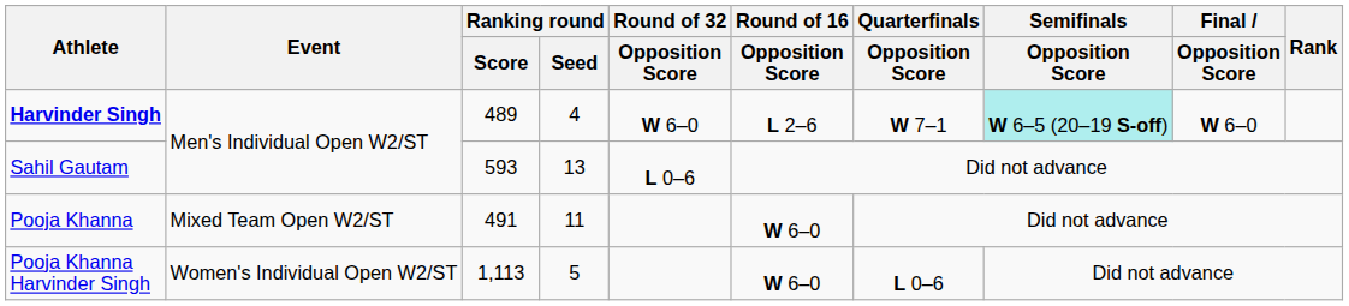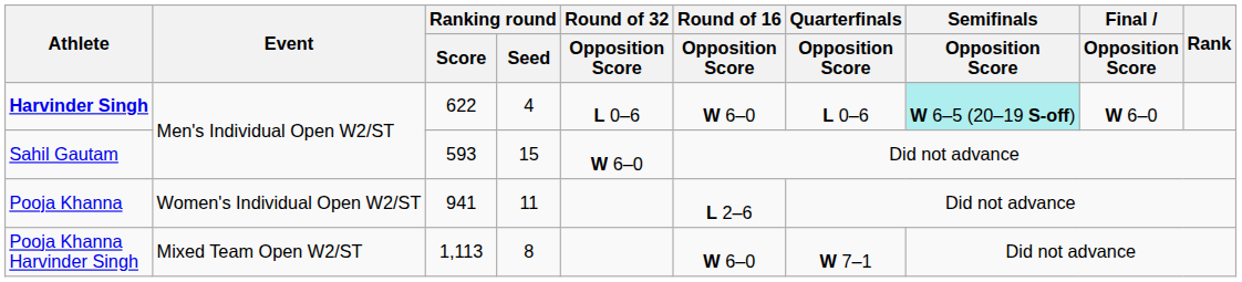 <table class="wikitable" style="text-align:center; font-size:90%">
 <tr>
 <th rowspan="2">Athlete</th>
 <th rowspan="2">Event</th>
 <th colspan="2">Ranking round</th>
 <th>Round of 32</th>
 <th>Round of 16</th>
 <th>Quarterfinals</th>
 <th>Semifinals</th>
 <th>Final / </th>
 <th rowspan="2">Rank</th>
 </tr>
 <tr>
 <th>Score</th>
 <th>Seed</th>
 <th>Opposition<br>Score</th>
 <th>Opposition<br>Score</th>
 <th>Opposition<br>Score</th>
 <th>Opposition<br>Score</th>
 <th>Opposition<br>Score</th>
 </tr>
 <tr>
 <td align="left"><strong><a href='#'>Harvinder Singh</a></strong></td>
 <td align="left" rowspan=2>Men's Individual Open W2/ST</td>
-<td>489</td>
+<td>622</td>
 <td>4</td>
+<td><br><strong>L</strong> 0–6</td>
 <td><br><strong>W</strong> 6–0</td>
-<td><br><strong>L</strong> 2–6</td>
-<td><br><strong>W</strong> 7–1</td>
+<td><br><strong>L</strong> 0–6</td>
 <td style="background: paleturquoise;"><br><strong>W</strong> 6–5 (20–19 <strong>S-off</strong>)</td>
 <td><br><strong>W</strong> 6–0</td>
 <td></td>
 </tr>
 <tr>
 <td align="left"><a href='#'>Sahil Gautam</a></td>
 <td>593</td>
-<td>13</td>
-<td><br><strong>L</strong> 0–6</td>
+<td>15</td>
+<td><br><strong>W</strong> 6–0</td>
 <td colspan=5>Did not advance</td>
 </tr>
 <tr>
 <td align="left"><a href='#'>Pooja Khanna</a></td>
-<td align="left">Mixed Team Open W2/ST</td>
-<td>491</td>
+<td align="left">Women's Individual Open W2/ST</td>
+<td>941</td>
 <td>11</td>
 <td></td>
-<td><br><strong>W</strong> 6–0</td>
+<td><br><strong>L</strong> 2–6</td>
 <td colspan=5>Did not advance</td>
 </tr>
 <tr>
 <td align="left"><a href='#'>Pooja Khanna</a><br><a href='#'>Harvinder Singh</a></td>
-<td align="left">Women's Individual Open W2/ST</td>
+<td align="left">Mixed Team Open W2/ST</td>
 <td>1,113</td>
-<td>5</td>
+<td>8</td>
 <td></td>
 <td><br><strong>W</strong> 6–0</td>
-<td><br><strong>L</strong> 0–6</td>
+<td><br><strong>W</strong> 7–1</td>
 <td colspan=3>Did not advance</td>
 </tr>
 </table>
